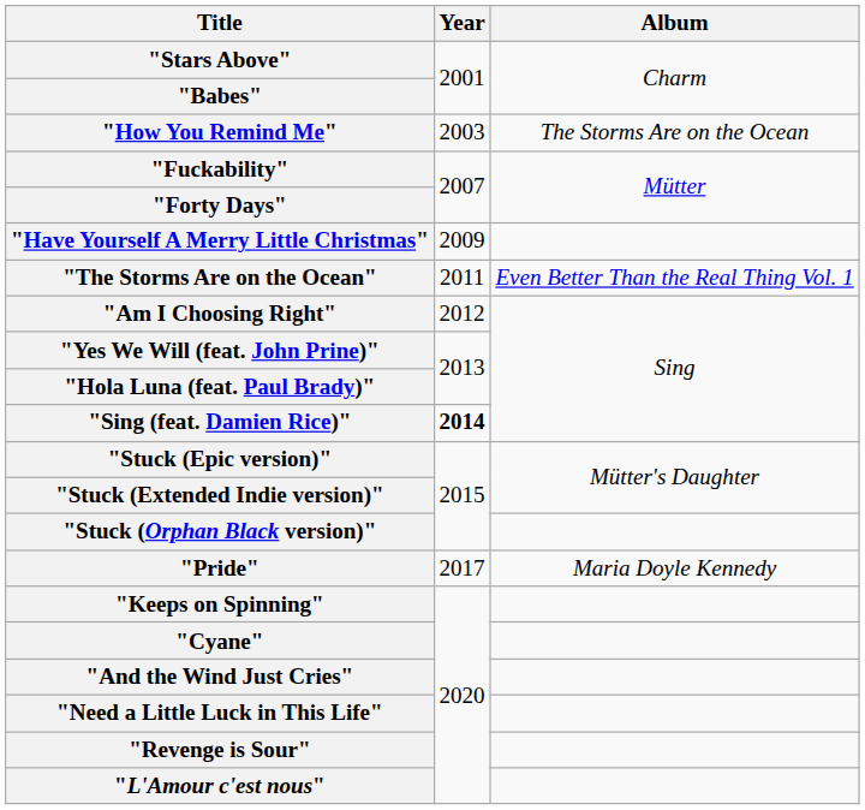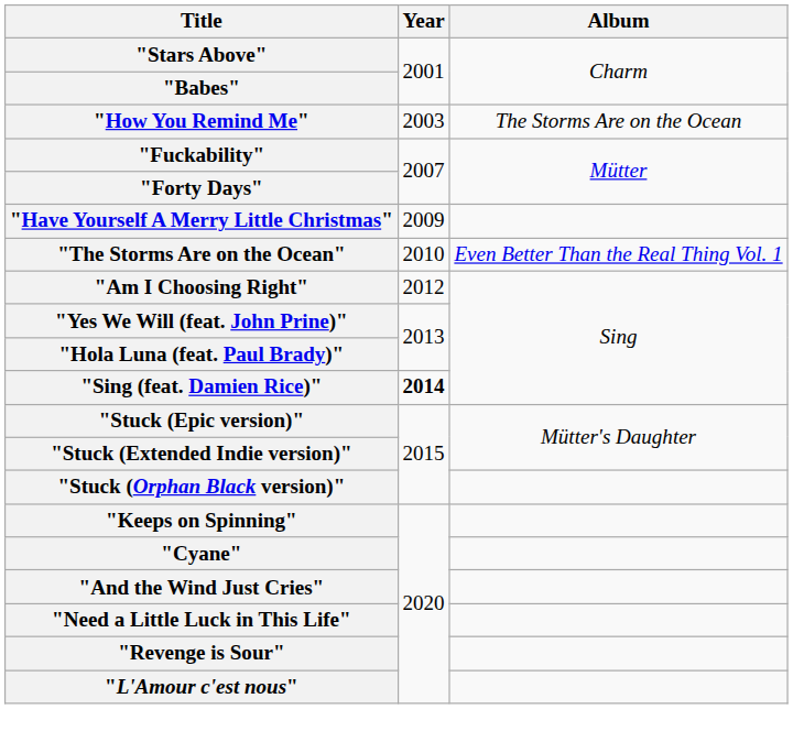 <table class="wikitable plainrowheaders" style="text-align:center;">
 <tr>
 <th scope="col" rowspan="1">Title</th>
 <th scope="col" rowspan="1">Year</th>
 <th scope="col" rowspan="1">Album</th>
 </tr>
 <tr>
 <th scope="row">"Stars Above"</th>
 <td rowspan="2">2001</td>
 <td rowspan="2"><em>Charm</em></td>
 </tr>
 <tr>
 <th scope="row">"Babes"</th>
 </tr>
 <tr>
 <th scope="row">"<a href='#'>How You Remind Me</a>"</th>
 <td>2003</td>
 <td><em>The Storms Are on the Ocean</em></td>
 </tr>
 <tr>
 <th scope="row">"Fuckability"</th>
 <td rowspan="2">2007</td>
 <td rowspan="2"><em><a href='#'>Mütter</a></em></td>
 </tr>
 <tr>
 <th scope="row">"Forty Days"</th>
 </tr>
 <tr>
 <th scope="row">"<a href='#'>Have Yourself A Merry Little Christmas</a>"</th>
 <td>2009</td>
 <td></td>
 </tr>
 <tr>
 <th scope="row">"The Storms Are on the Ocean"</th>
-<td>2011</td>
+<td>2010</td>
 <td><em><a href='#'>Even Better Than the Real Thing Vol. 1</a></em></td>
 </tr>
 <tr>
 <th scope="row">"Am I Choosing Right"</th>
 <td>2012</td>
 <td rowspan="4"><em>Sing</em></td>
 </tr>
 <tr>
 <th scope="row">"Yes We Will (feat. <a href='#'>John Prine</a>)"</th>
 <td rowspan="2">2013</td>
 </tr>
 <tr>
 <th scope="row">"Hola Luna (feat. <a href='#'>Paul Brady</a>)"</th>
 </tr>
 <tr>
 <th scope="row">"Sing (feat. <a href='#'>Damien Rice</a>)"</th>
 <td><strong>2014</strong></td>
 </tr>
 <tr>
 <th scope="row">"Stuck (Epic version)"</th>
 <td rowspan="3">2015</td>
 <td rowspan="2"><em>Mütter's Daughter</em></td>
 </tr>
 <tr>
 <th scope="row">"Stuck (Extended Indie version)"</th>
 </tr>
 <tr>
 <th scope="row">"Stuck (<em><a href='#'>Orphan Black</a></em> version)"</th>
 <td></td>
 </tr>
 <tr>
-<th scope="row">"Pride"</th>
-<td>2017</td>
-<td><em>Maria Doyle Kennedy</em></td>
-</tr>
-<tr>
 <th scope="row">"Keeps on Spinning"</th>
 <td rowspan="6">2020</td>
 <td></td>
 </tr>
 <tr>
 <th scope="row">"Cyane"</th>
 <td></td>
 </tr>
 <tr>
 <th scope="row">"And the Wind Just Cries"</th>
 <td></td>
 </tr>
 <tr>
 <th scope="row">"Need a Little Luck in This Life"</th>
 <td></td>
 </tr>
 <tr>
 <th scope="row">"Revenge is Sour"</th>
 <td></td>
 </tr>
 <tr>
 <th scope="row">"<em>L'Amour c'est nous</em>"</th>
 <td></td>
 </tr>
 </table>
